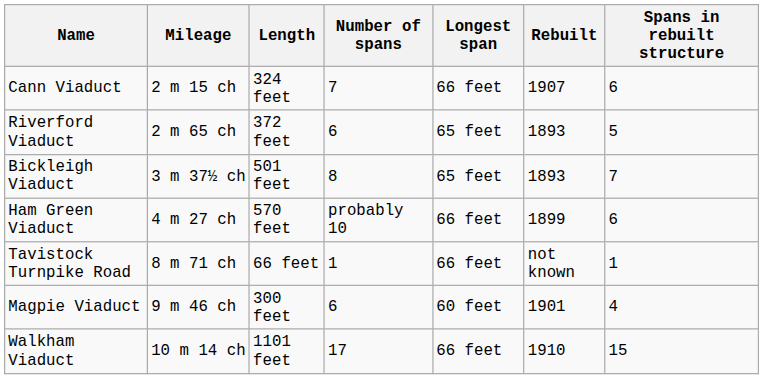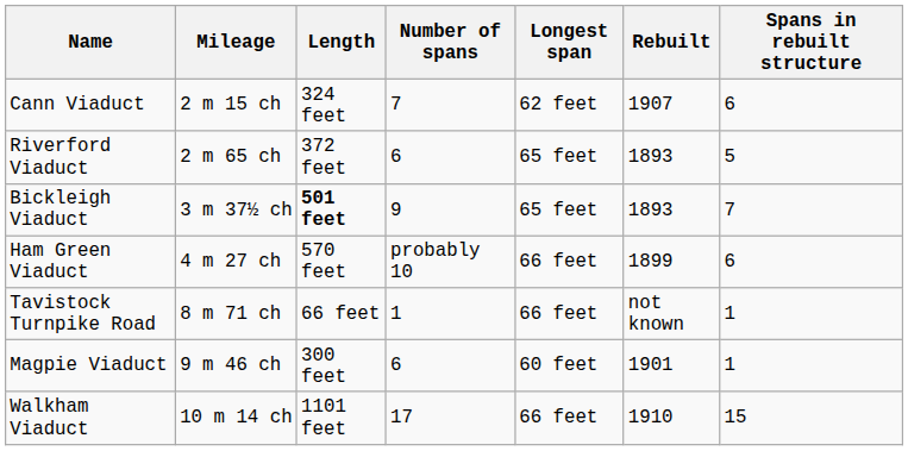 <table class="wikitable" style="margin: 1em auto 1em auto;">
 <tr>
 <th>Name</th>
 <th>Mileage</th>
 <th>Length</th>
 <th>Number of spans</th>
 <th>Longest span</th>
 <th>Rebuilt</th>
 <th>Spans in rebuilt structure</th>
 </tr>
 <tr>
 <td>Cann Viaduct</td>
 <td>2 m 15 ch</td>
 <td>324 feet</td>
 <td>7</td>
-<td>66 feet</td>
+<td>62 feet</td>
 <td>1907</td>
 <td>6</td>
 </tr>
 <tr>
 <td>Riverford Viaduct</td>
 <td>2 m 65 ch</td>
 <td>372 feet</td>
 <td>6</td>
 <td>65 feet</td>
 <td>1893</td>
 <td>5</td>
 </tr>
 <tr>
 <td>Bickleigh Viaduct</td>
 <td>3 m 37½ ch</td>
-<td>501 feet</td>
-<td>8</td>
+<td><strong>501 feet</strong></td>
+<td>9</td>
 <td>65 feet</td>
 <td>1893</td>
 <td>7</td>
 </tr>
 <tr>
 <td>Ham Green Viaduct</td>
 <td>4 m 27 ch</td>
 <td>570 feet</td>
 <td>probably 10</td>
 <td>66 feet</td>
 <td>1899</td>
 <td>6</td>
 </tr>
 <tr>
 <td>Tavistock Turnpike Road</td>
 <td>8 m 71 ch</td>
 <td>66 feet</td>
 <td>1</td>
 <td>66 feet</td>
 <td>not known</td>
 <td>1</td>
 </tr>
 <tr>
 <td>Magpie Viaduct</td>
 <td>9 m 46 ch</td>
 <td>300 feet</td>
 <td>6</td>
 <td>60 feet</td>
 <td>1901</td>
-<td>4</td>
+<td>1</td>
 </tr>
 <tr>
 <td>Walkham Viaduct</td>
 <td>10 m 14 ch</td>
 <td>1101 feet</td>
 <td>17</td>
 <td>66 feet</td>
 <td>1910</td>
 <td>15</td>
 </tr>
 </table>
